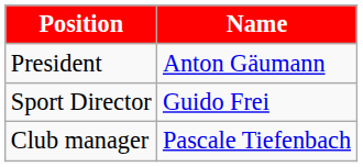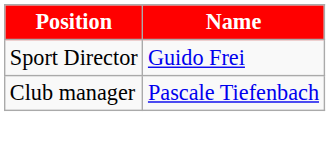 <table class="wikitable">
 <tr>
 <th style="color:#FFFFFF; background:red">Position</th>
 <th style="color:#FFFFFF; background:red">Name</th>
-</tr>
-<tr>
-<td>President</td>
-<td> <a href='#'>Anton Gäumann</a></td>
 </tr>
 <tr>
 <td>Sport Director</td>
 <td> <a href='#'>Guido Frei</a></td>
 </tr>
 <tr>
 <td>Club manager</td>
 <td> <a href='#'>Pascale Tiefenbach</a></td>
 </tr>
 </table>
